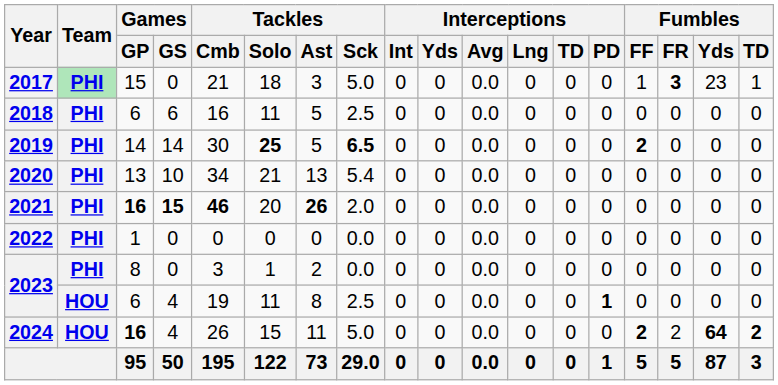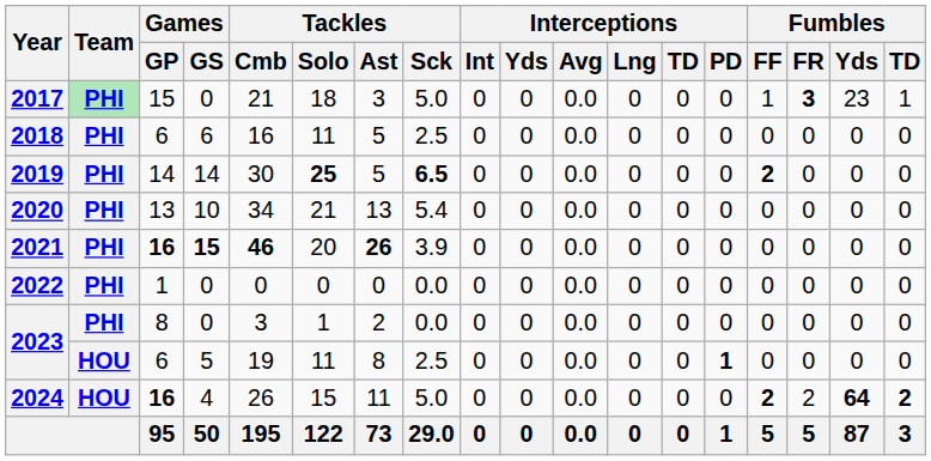 <table class="wikitable" style="text-align:center;">
 <tr>
 <th rowspan="2">Year</th>
 <th rowspan="2">Team</th>
 <th colspan="2">Games</th>
 <th colspan="4">Tackles</th>
 <th colspan="6">Interceptions</th>
 <th colspan="4">Fumbles</th>
 </tr>
 <tr>
 <th>GP</th>
 <th>GS</th>
 <th>Cmb</th>
 <th>Solo</th>
 <th>Ast</th>
 <th>Sck</th>
 <th>Int</th>
 <th>Yds</th>
 <th>Avg</th>
 <th>Lng</th>
 <th>TD</th>
 <th>PD</th>
 <th>FF</th>
 <th>FR</th>
 <th>Yds</th>
 <th>TD</th>
 </tr>
 <tr>
 <th><a href='#'>2017</a></th>
 <th style="background:#afe6ba;"><a href='#'>PHI</a></th>
 <td>15</td>
 <td>0</td>
 <td>21</td>
 <td>18</td>
 <td>3</td>
 <td>5.0</td>
 <td>0</td>
 <td>0</td>
 <td>0.0</td>
 <td>0</td>
 <td>0</td>
 <td>0</td>
 <td>1</td>
 <td><strong>3</strong></td>
 <td>23</td>
 <td>1</td>
 </tr>
 <tr>
 <th><a href='#'>2018</a></th>
 <th><a href='#'>PHI</a></th>
 <td>6</td>
 <td>6</td>
 <td>16</td>
 <td>11</td>
 <td>5</td>
 <td>2.5</td>
 <td>0</td>
 <td>0</td>
 <td>0.0</td>
 <td>0</td>
 <td>0</td>
 <td>0</td>
 <td>0</td>
 <td>0</td>
 <td>0</td>
 <td>0</td>
 </tr>
 <tr>
 <th><a href='#'>2019</a></th>
 <th><a href='#'>PHI</a></th>
 <td>14</td>
 <td>14</td>
 <td>30</td>
 <td><strong>25</strong></td>
 <td>5</td>
 <td><strong>6.5</strong></td>
 <td>0</td>
 <td>0</td>
 <td>0.0</td>
 <td>0</td>
 <td>0</td>
 <td>0</td>
 <td><strong>2</strong></td>
 <td>0</td>
 <td>0</td>
 <td>0</td>
 </tr>
 <tr>
 <th><a href='#'>2020</a></th>
 <th><a href='#'>PHI</a></th>
 <td>13</td>
 <td>10</td>
 <td>34</td>
 <td>21</td>
 <td>13</td>
 <td>5.4</td>
 <td>0</td>
 <td>0</td>
 <td>0.0</td>
 <td>0</td>
 <td>0</td>
 <td>0</td>
 <td>0</td>
 <td>0</td>
 <td>0</td>
 <td>0</td>
 </tr>
 <tr>
 <th><a href='#'>2021</a></th>
 <th><a href='#'>PHI</a></th>
 <td><strong>16</strong></td>
 <td><strong>15</strong></td>
 <td><strong>46</strong></td>
 <td>20</td>
 <td><strong>26</strong></td>
-<td>2.0</td>
+<td>3.9</td>
 <td>0</td>
 <td>0</td>
 <td>0.0</td>
 <td>0</td>
 <td>0</td>
 <td>0</td>
 <td>0</td>
 <td>0</td>
 <td>0</td>
 <td>0</td>
 </tr>
 <tr>
 <th><a href='#'>2022</a></th>
 <th><a href='#'>PHI</a></th>
 <td>1</td>
 <td>0</td>
 <td>0</td>
 <td>0</td>
 <td>0</td>
 <td>0.0</td>
 <td>0</td>
 <td>0</td>
 <td>0.0</td>
 <td>0</td>
 <td>0</td>
 <td>0</td>
 <td>0</td>
 <td>0</td>
 <td>0</td>
 <td>0</td>
 </tr>
 <tr>
 <th rowspan="2"><a href='#'>2023</a></th>
 <th><a href='#'>PHI</a></th>
 <td>8</td>
 <td>0</td>
 <td>3</td>
 <td>1</td>
 <td>2</td>
 <td>0.0</td>
 <td>0</td>
 <td>0</td>
 <td>0.0</td>
 <td>0</td>
 <td>0</td>
 <td>0</td>
 <td>0</td>
 <td>0</td>
 <td>0</td>
 <td>0</td>
 </tr>
 <tr>
 <th><a href='#'>HOU</a></th>
 <td>6</td>
-<td>4</td>
+<td>5</td>
 <td>19</td>
 <td>11</td>
 <td>8</td>
 <td>2.5</td>
 <td>0</td>
 <td>0</td>
 <td>0.0</td>
 <td>0</td>
 <td>0</td>
 <td><strong>1</strong></td>
 <td>0</td>
 <td>0</td>
 <td>0</td>
 <td>0</td>
 </tr>
 <tr>
 <th><a href='#'>2024</a></th>
 <th><a href='#'>HOU</a></th>
 <td><strong>16</strong></td>
 <td>4</td>
 <td>26</td>
 <td>15</td>
 <td>11</td>
 <td>5.0</td>
 <td>0</td>
 <td>0</td>
 <td>0.0</td>
 <td>0</td>
 <td>0</td>
 <td>0</td>
 <td><strong>2</strong></td>
 <td>2</td>
 <td><strong>64</strong></td>
 <td><strong>2</strong></td>
 </tr>
 <tr>
 <th colspan="2"></th>
 <th>95</th>
 <th>50</th>
 <th>195</th>
 <th>122</th>
 <th>73</th>
 <th>29.0</th>
 <th>0</th>
 <th>0</th>
 <th>0.0</th>
 <th>0</th>
 <th>0</th>
 <th>1</th>
 <th>5</th>
 <th>5</th>
 <th>87</th>
 <th>3</th>
 </tr>
 </table>
